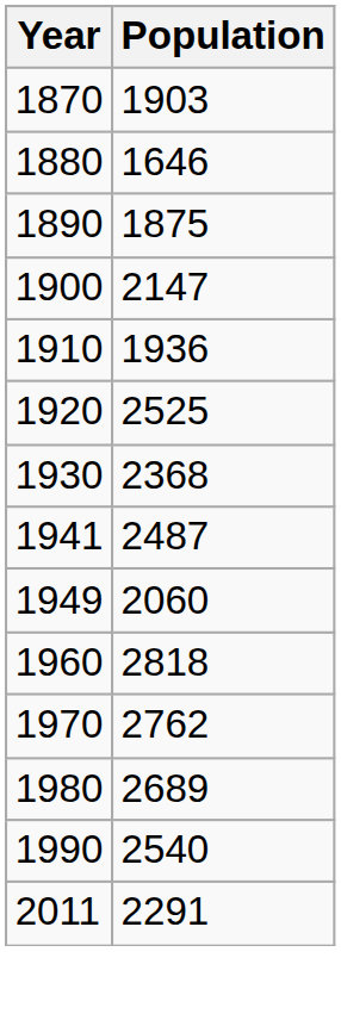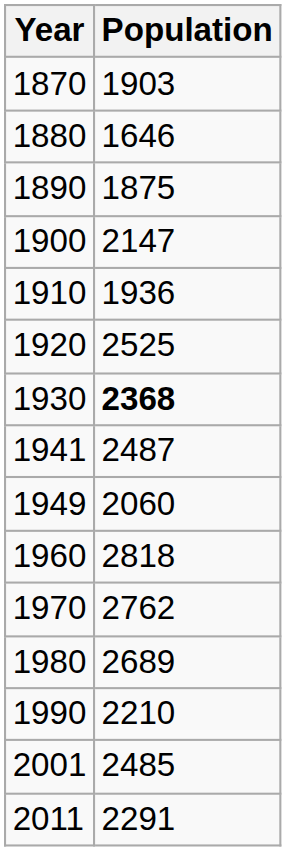 <table class="wikitable">
 <tr>
 <th>Year</th>
 <th>Population</th>
 </tr>
 <tr>
 <td>1870</td>
 <td>1903</td>
 </tr>
 <tr>
 <td>1880</td>
 <td>1646</td>
 </tr>
 <tr>
 <td>1890</td>
 <td>1875</td>
 </tr>
 <tr>
 <td>1900</td>
 <td>2147</td>
 </tr>
 <tr>
 <td>1910</td>
 <td>1936</td>
 </tr>
 <tr>
 <td>1920</td>
 <td>2525</td>
 </tr>
 <tr>
 <td>1930</td>
-<td>2368</td>
+<td><strong>2368</strong></td>
 </tr>
 <tr>
 <td>1941</td>
 <td>2487</td>
 </tr>
 <tr>
 <td>1949</td>
 <td>2060</td>
 </tr>
 <tr>
 <td>1960</td>
 <td>2818</td>
 </tr>
 <tr>
 <td>1970</td>
 <td>2762</td>
 </tr>
 <tr>
 <td>1980</td>
 <td>2689</td>
 </tr>
 <tr>
 <td>1990</td>
-<td>2540</td>
+<td>2210</td>
+</tr>
+<tr>
+<td>2001</td>
+<td>2485</td>
 </tr>
 <tr>
 <td>2011</td>
 <td>2291</td>
 </tr>
 </table>
